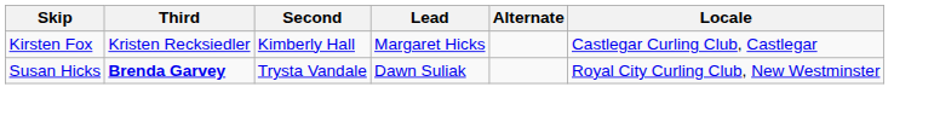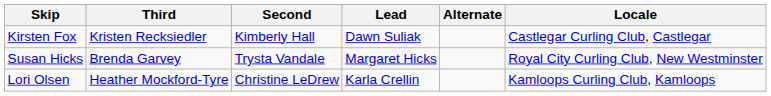 <table class="wikitable">
 <tr>
 <th>Skip</th>
 <th>Third</th>
 <th>Second</th>
 <th>Lead</th>
 <th>Alternate</th>
 <th>Locale</th>
 </tr>
 <tr>
 <td><a href='#'>Kirsten Fox</a></td>
 <td><a href='#'>Kristen Recksiedler</a></td>
 <td><a href='#'>Kimberly Hall</a></td>
-<td><a href='#'>Margaret Hicks</a></td>
+<td><a href='#'>Dawn Suliak</a></td>
 <td></td>
 <td><a href='#'>Castlegar Curling Club</a>, <a href='#'>Castlegar</a></td>
 </tr>
 <tr>
 <td><a href='#'>Susan Hicks</a></td>
-<td><strong><a href='#'>Brenda Garvey</a></strong></td>
+<td><a href='#'>Brenda Garvey</a></td>
 <td><a href='#'>Trysta Vandale</a></td>
-<td><a href='#'>Dawn Suliak</a></td>
+<td><a href='#'>Margaret Hicks</a></td>
 <td></td>
 <td><a href='#'>Royal City Curling Club</a>, <a href='#'>New Westminster</a></td>
 </tr>
+<tr>
+<td><a href='#'>Lori Olsen</a></td>
+<td><a href='#'>Heather Mockford-Tyre</a></td>
+<td><a href='#'>Christine LeDrew</a></td>
+<td><a href='#'>Karla Crellin</a></td>
+<td></td>
+<td><a href='#'>Kamloops Curling Club</a>, <a href='#'>Kamloops</a></td>
+</tr>
 </table>
